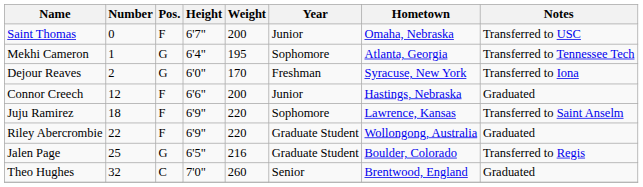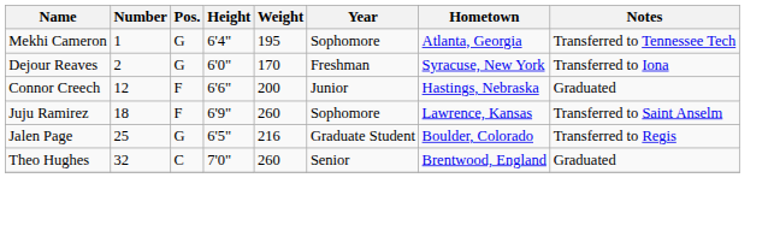 <table class="wikitable sortable" border="1">
 <tr align=center>
 <th style=>Name</th>
 <th style=>Number</th>
 <th style=>Pos.</th>
 <th style=>Height</th>
 <th style=>Weight</th>
 <th style=>Year</th>
 <th style=>Hometown</th>
 <th style=>Notes</th>
-</tr>
-<tr>
-<td><a href='#'>Saint Thomas</a></td>
-<td>0</td>
-<td>F</td>
-<td>6'7"</td>
-<td>200</td>
-<td>Junior</td>
-<td><a href='#'>Omaha, Nebraska</a></td>
-<td>Transferred to <a href='#'>USC</a></td>
 </tr>
 <tr>
 <td>Mekhi Cameron</td>
 <td>1</td>
 <td>G</td>
 <td>6'4"</td>
 <td>195</td>
 <td>Sophomore</td>
 <td><a href='#'>Atlanta, Georgia</a></td>
 <td>Transferred to <a href='#'>Tennessee Tech</a></td>
 </tr>
 <tr>
 <td>Dejour Reaves</td>
 <td>2</td>
 <td>G</td>
 <td>6'0"</td>
 <td>170</td>
 <td>Freshman</td>
 <td><a href='#'>Syracuse, New York</a></td>
 <td>Transferred to <a href='#'>Iona</a></td>
 </tr>
 <tr>
 <td>Connor Creech</td>
 <td>12</td>
 <td>F</td>
 <td>6'6"</td>
 <td>200</td>
 <td> Junior</td>
 <td><a href='#'>Hastings, Nebraska</a></td>
 <td>Graduated</td>
 </tr>
 <tr>
 <td>Juju Ramirez</td>
 <td>18</td>
 <td>F</td>
 <td>6'9"</td>
-<td>220</td>
+<td>260</td>
 <td>Sophomore</td>
 <td><a href='#'>Lawrence, Kansas</a></td>
 <td>Transferred to <a href='#'>Saint Anselm</a></td>
-</tr>
-<tr>
-<td>Riley Abercrombie</td>
-<td>22</td>
-<td>F</td>
-<td>6'9"</td>
-<td>220</td>
-<td>Graduate Student</td>
-<td><a href='#'>Wollongong, Australia</a></td>
-<td>Graduated</td>
 </tr>
 <tr>
 <td>Jalen Page</td>
 <td>25</td>
 <td>G</td>
 <td>6'5"</td>
 <td>216</td>
 <td>Graduate Student</td>
 <td><a href='#'>Boulder, Colorado</a></td>
 <td>Transferred to <a href='#'>Regis</a></td>
 </tr>
 <tr>
 <td>Theo Hughes</td>
 <td>32</td>
 <td>C</td>
 <td>7'0"</td>
 <td>260</td>
 <td>Senior</td>
 <td><a href='#'>Brentwood, England</a></td>
 <td>Graduated</td>
 </tr>
 <tr>
 </tr>
 </table>
